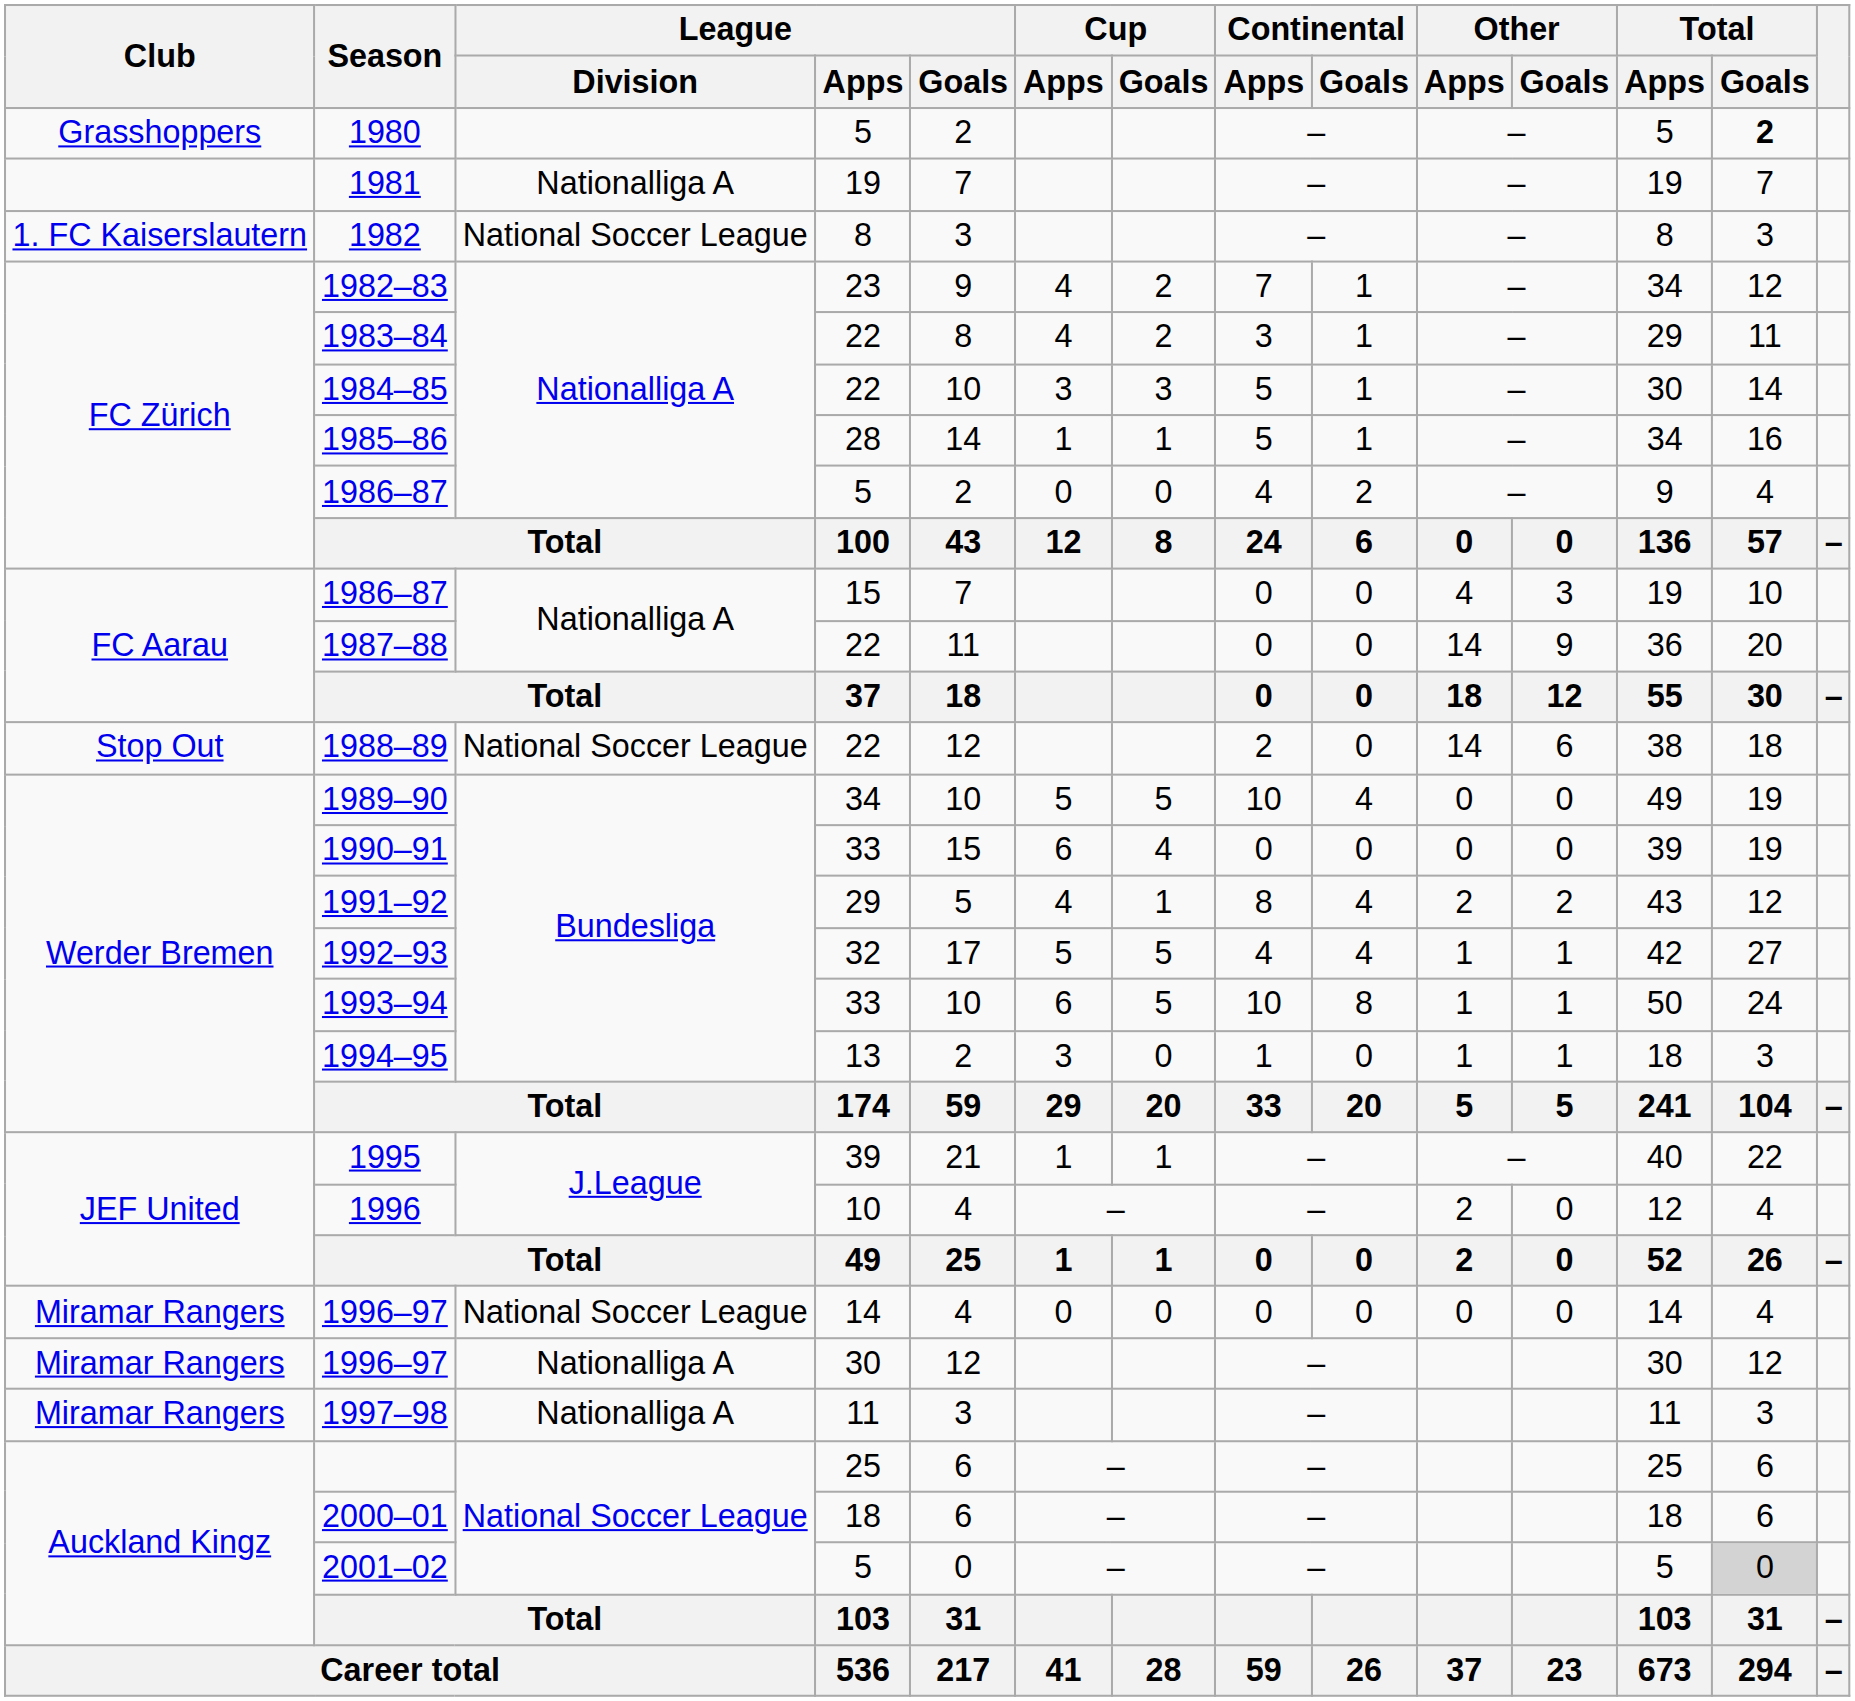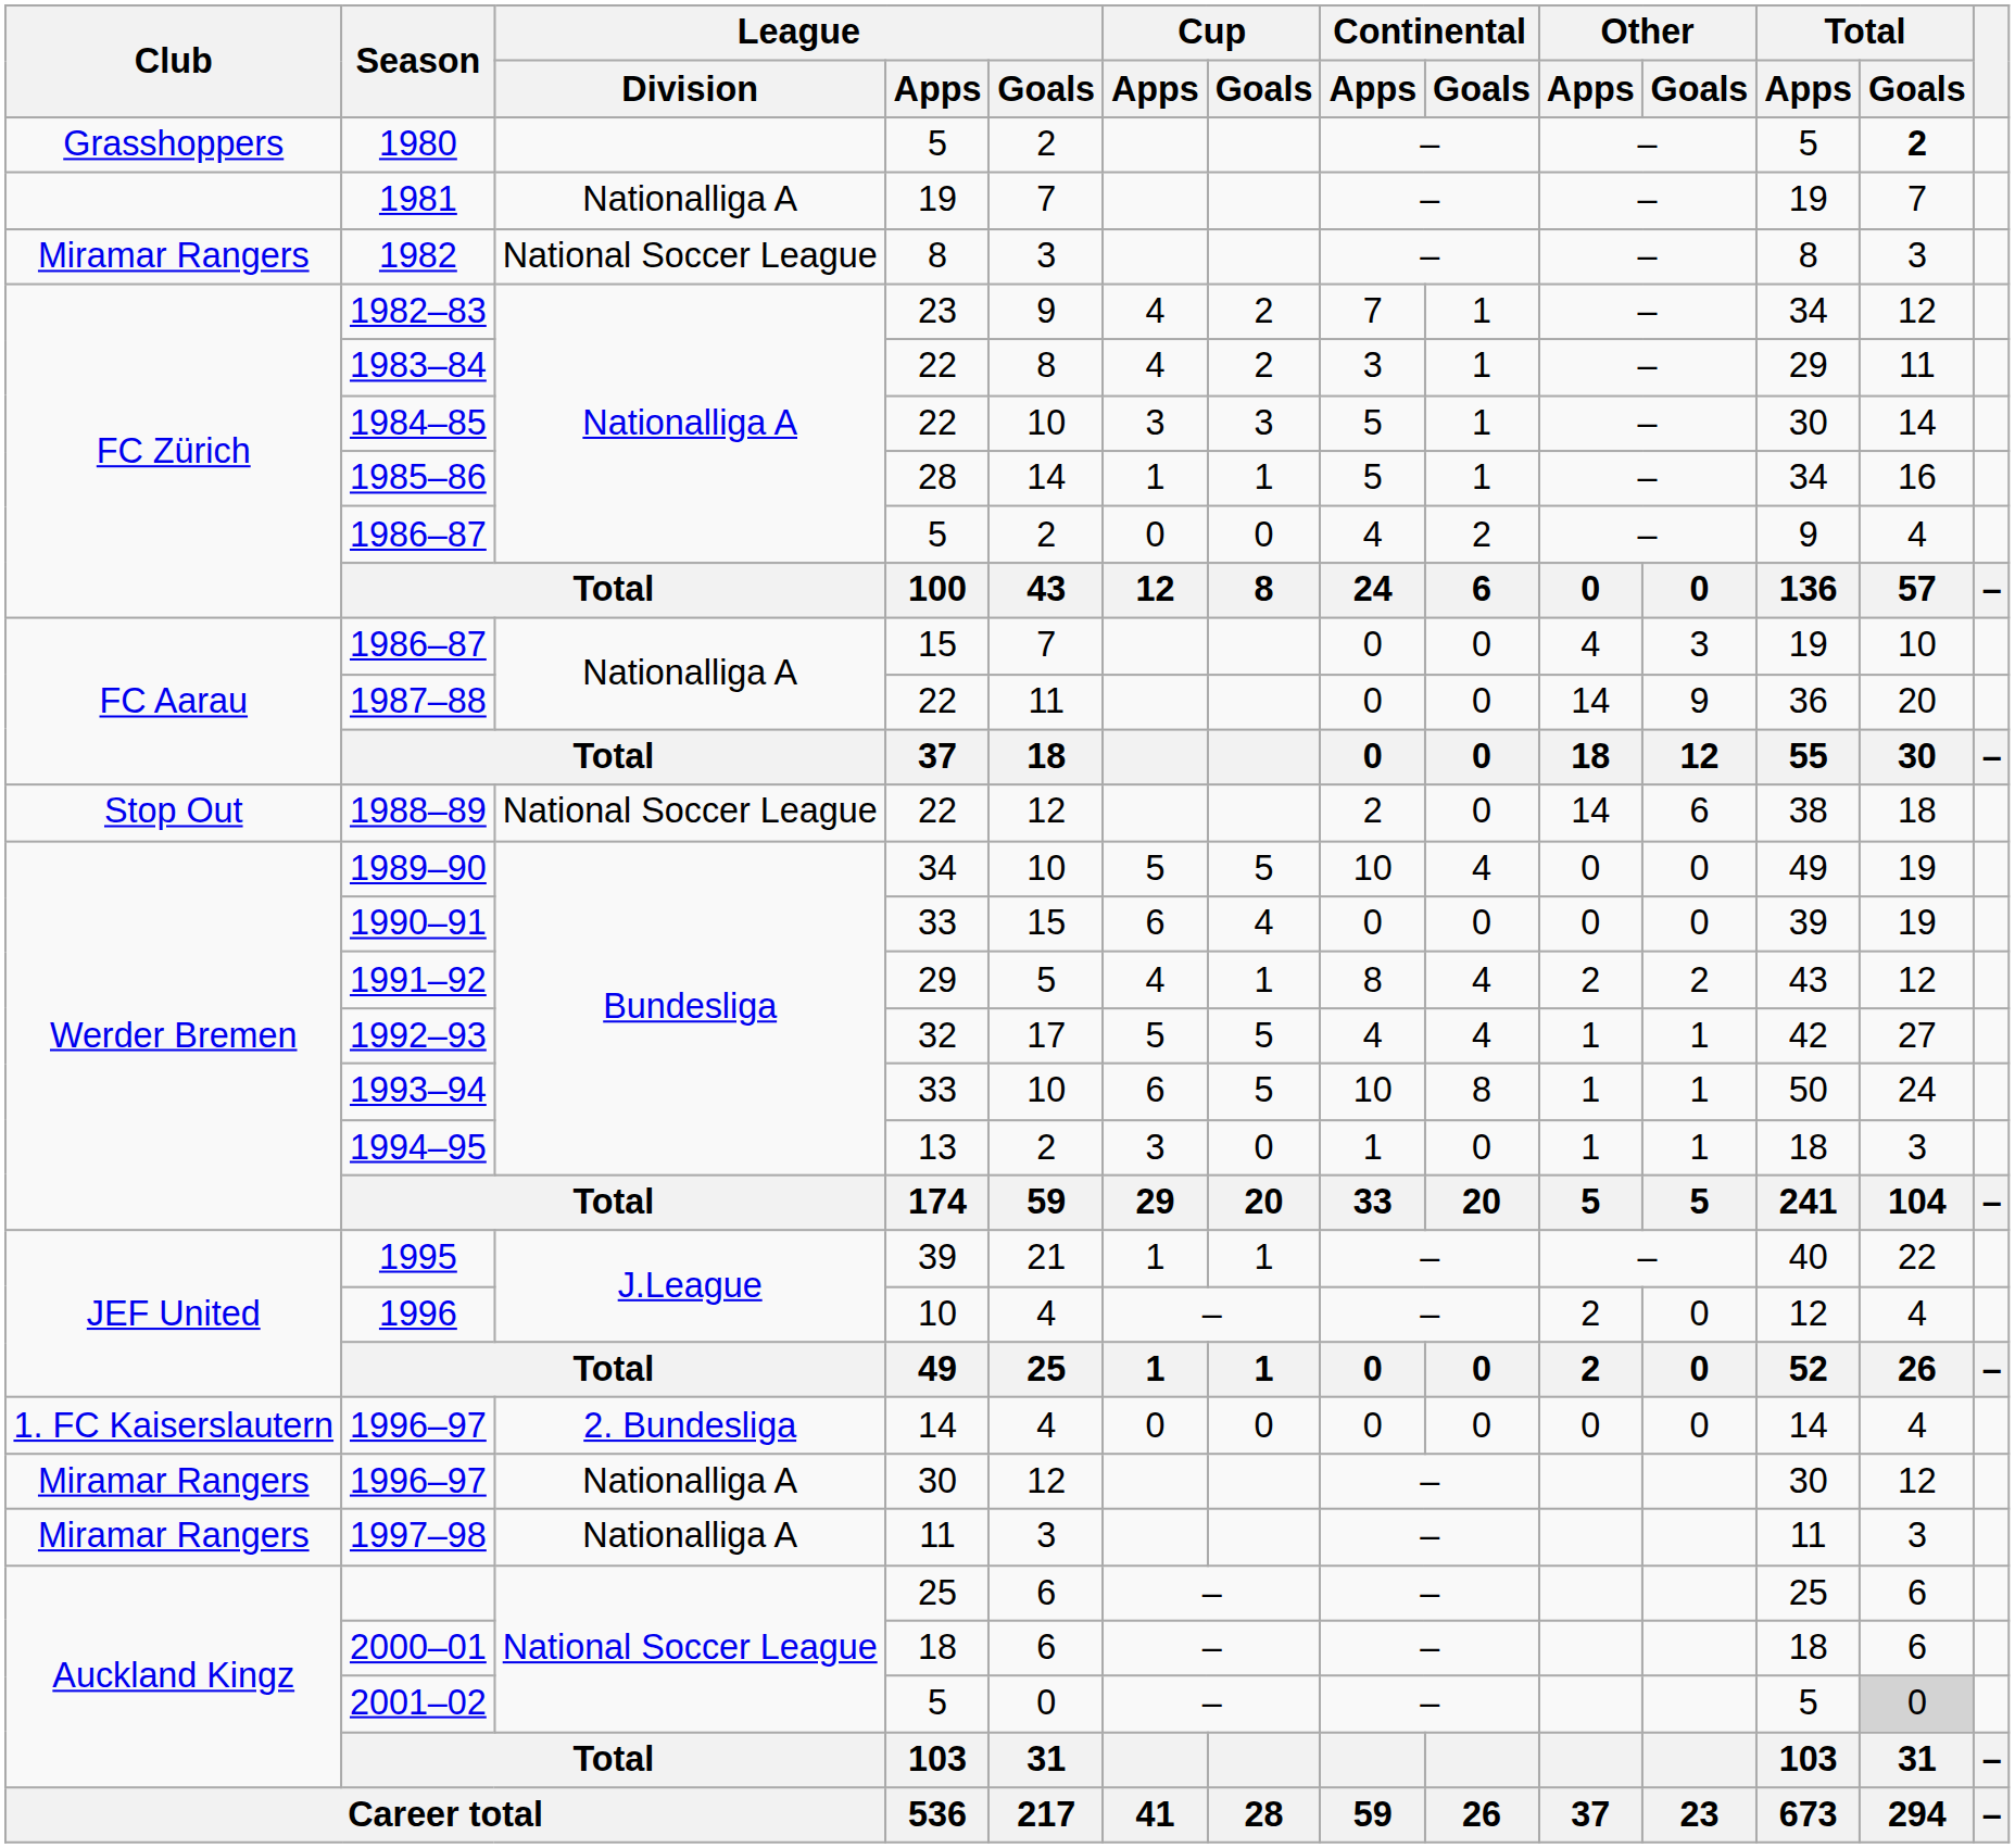 <table class="wikitable" style="text-align: center">
 <tr>
 <th rowspan="2">Club</th>
 <th rowspan="2">Season</th>
 <th colspan="3">League</th>
 <th colspan="2">Cup</th>
 <th colspan="2">Continental</th>
 <th colspan="2">Other</th>
 <th colspan="2">Total</th>
 <th rowspan="2"></th>
 </tr>
 <tr>
 <th>Division</th>
 <th>Apps</th>
 <th>Goals</th>
 <th>Apps</th>
 <th>Goals</th>
 <th>Apps</th>
 <th>Goals</th>
 <th>Apps</th>
 <th>Goals</th>
 <th>Apps</th>
 <th>Goals</th>
 </tr>
 <tr>
 <td><a href='#'>Grasshoppers</a></td>
 <td><a href='#'>1980</a></td>
 <td></td>
 <td>5</td>
 <td>2</td>
 <td></td>
 <td></td>
 <td colspan="2">–</td>
 <td colspan="2">–</td>
 <td>5</td>
 <td><strong>2</strong></td>
 <td></td>
 </tr>
 <tr>
 <td></td>
 <td><a href='#'>1981</a></td>
 <td>Nationalliga A</td>
 <td>19</td>
 <td>7</td>
 <td></td>
 <td></td>
 <td colspan="2">–</td>
 <td colspan="2">–</td>
 <td>19</td>
 <td>7</td>
 <td></td>
 </tr>
 <tr>
-<td><a href='#'>1. FC Kaiserslautern</a></td>
+<td><a href='#'>Miramar Rangers</a></td>
 <td><a href='#'>1982</a></td>
 <td>National Soccer League</td>
 <td>8</td>
 <td>3</td>
 <td></td>
 <td></td>
 <td colspan="2">–</td>
 <td colspan="2">–</td>
 <td>8</td>
 <td>3</td>
 <td></td>
 </tr>
 <tr>
 <td rowspan="6"><a href='#'>FC Zürich</a></td>
 <td><a href='#'>1982–83</a></td>
 <td rowspan="5"><a href='#'>Nationalliga A</a></td>
 <td>23</td>
 <td>9</td>
 <td>4</td>
 <td>2</td>
 <td>7</td>
 <td>1</td>
 <td colspan="2">–</td>
 <td>34</td>
 <td>12</td>
 <td></td>
 </tr>
 <tr>
 <td><a href='#'>1983–84</a></td>
 <td>22</td>
 <td>8</td>
 <td>4</td>
 <td>2</td>
 <td>3</td>
 <td>1</td>
 <td colspan="2">–</td>
 <td>29</td>
 <td>11</td>
 <td></td>
 </tr>
 <tr>
 <td><a href='#'>1984–85</a></td>
 <td>22</td>
 <td>10</td>
 <td>3</td>
 <td>3</td>
 <td>5</td>
 <td>1</td>
 <td colspan="2">–</td>
 <td>30</td>
 <td>14</td>
 <td></td>
 </tr>
 <tr>
 <td><a href='#'>1985–86</a></td>
 <td>28</td>
 <td>14</td>
 <td>1</td>
 <td>1</td>
 <td>5</td>
 <td>1</td>
 <td colspan="2">–</td>
 <td>34</td>
 <td>16</td>
 <td></td>
 </tr>
 <tr>
 <td><a href='#'>1986–87</a></td>
 <td>5</td>
 <td>2</td>
 <td>0</td>
 <td>0</td>
 <td>4</td>
 <td>2</td>
 <td colspan="2">–</td>
 <td>9</td>
 <td>4</td>
 <td></td>
 </tr>
 <tr>
 <th colspan="2">Total</th>
 <th>100</th>
 <th>43</th>
 <th>12</th>
 <th>8</th>
 <th>24</th>
 <th>6</th>
 <th>0</th>
 <th>0</th>
 <th>136</th>
 <th>57</th>
 <th>–</th>
 </tr>
 <tr>
 <td rowspan="3"><a href='#'>FC Aarau</a></td>
 <td><a href='#'>1986–87</a></td>
 <td rowspan="2">Nationalliga A</td>
 <td>15</td>
 <td>7</td>
 <td></td>
 <td></td>
 <td>0</td>
 <td>0</td>
 <td>4</td>
 <td>3</td>
 <td>19</td>
 <td>10</td>
 <td></td>
 </tr>
 <tr>
 <td><a href='#'>1987–88</a></td>
 <td>22</td>
 <td>11</td>
 <td></td>
 <td></td>
 <td>0</td>
 <td>0</td>
 <td>14</td>
 <td>9</td>
 <td>36</td>
 <td>20</td>
 <td></td>
 </tr>
 <tr>
 <th colspan="2">Total</th>
 <th>37</th>
 <th>18</th>
 <th></th>
 <th></th>
 <th>0</th>
 <th>0</th>
 <th>18</th>
 <th>12</th>
 <th>55</th>
 <th>30</th>
 <th>–</th>
 </tr>
 <tr>
 <td><a href='#'>Stop Out</a></td>
 <td><a href='#'>1988–89</a></td>
 <td>National Soccer League</td>
 <td>22</td>
 <td>12</td>
 <td></td>
 <td></td>
 <td>2</td>
 <td>0</td>
 <td>14</td>
 <td>6</td>
 <td>38</td>
 <td>18</td>
 <td></td>
 </tr>
 <tr>
 <td rowspan="7"><a href='#'>Werder Bremen</a></td>
 <td><a href='#'>1989–90</a></td>
 <td rowspan="6"><a href='#'>Bundesliga</a></td>
 <td>34</td>
 <td>10</td>
 <td>5</td>
 <td>5</td>
 <td>10</td>
 <td>4</td>
 <td>0</td>
 <td>0</td>
 <td>49</td>
 <td>19</td>
 <td></td>
 </tr>
 <tr>
 <td><a href='#'>1990–91</a></td>
 <td>33</td>
 <td>15</td>
 <td>6</td>
 <td>4</td>
 <td>0</td>
 <td>0</td>
 <td>0</td>
 <td>0</td>
 <td>39</td>
 <td>19</td>
 <td></td>
 </tr>
 <tr>
 <td><a href='#'>1991–92</a></td>
 <td>29</td>
 <td>5</td>
 <td>4</td>
 <td>1</td>
 <td>8</td>
 <td>4</td>
 <td>2</td>
 <td>2</td>
 <td>43</td>
 <td>12</td>
 <td></td>
 </tr>
 <tr>
 <td><a href='#'>1992–93</a></td>
 <td>32</td>
 <td>17</td>
 <td>5</td>
 <td>5</td>
 <td>4</td>
 <td>4</td>
 <td>1</td>
 <td>1</td>
 <td>42</td>
 <td>27</td>
 <td></td>
 </tr>
 <tr>
 <td><a href='#'>1993–94</a></td>
 <td>33</td>
 <td>10</td>
 <td>6</td>
 <td>5</td>
 <td>10</td>
 <td>8</td>
 <td>1</td>
 <td>1</td>
 <td>50</td>
 <td>24</td>
 <td></td>
 </tr>
 <tr>
 <td><a href='#'>1994–95</a></td>
 <td>13</td>
 <td>2</td>
 <td>3</td>
 <td>0</td>
 <td>1</td>
 <td>0</td>
 <td>1</td>
 <td>1</td>
 <td>18</td>
 <td>3</td>
 <td></td>
 </tr>
 <tr>
 <th colspan="2">Total</th>
 <th>174</th>
 <th>59</th>
 <th>29</th>
 <th>20</th>
 <th>33</th>
 <th>20</th>
 <th>5</th>
 <th>5</th>
 <th>241</th>
 <th>104</th>
 <th>–</th>
 </tr>
 <tr>
 <td rowspan="3"><a href='#'>JEF United</a></td>
 <td><a href='#'>1995</a></td>
 <td rowspan="2"><a href='#'>J.League</a></td>
 <td>39</td>
 <td>21</td>
 <td>1</td>
 <td>1</td>
 <td colspan=2>–</td>
 <td colspan=2>–</td>
 <td>40</td>
 <td>22</td>
 <td></td>
 </tr>
 <tr>
 <td><a href='#'>1996</a></td>
 <td>10</td>
 <td>4</td>
 <td colspan=2>–</td>
 <td colspan=2>–</td>
 <td>2</td>
 <td>0</td>
 <td>12</td>
 <td>4</td>
 <td></td>
 </tr>
 <tr>
 <th colspan="2">Total</th>
 <th>49</th>
 <th>25</th>
 <th>1</th>
 <th>1</th>
 <th>0</th>
 <th>0</th>
 <th>2</th>
 <th>0</th>
 <th>52</th>
 <th>26</th>
 <th>–</th>
 </tr>
 <tr>
-<td><a href='#'>Miramar Rangers</a></td>
+<td><a href='#'>1. FC Kaiserslautern</a></td>
 <td><a href='#'>1996–97</a></td>
-<td>National Soccer League</td>
+<td><a href='#'>2. Bundesliga</a></td>
 <td>14</td>
 <td>4</td>
 <td>0</td>
 <td>0</td>
 <td>0</td>
 <td>0</td>
 <td>0</td>
 <td>0</td>
 <td>14</td>
 <td>4</td>
 <td></td>
 </tr>
 <tr>
 <td><a href='#'>Miramar Rangers</a></td>
 <td><a href='#'>1996–97</a></td>
 <td>Nationalliga A</td>
 <td>30</td>
 <td>12</td>
 <td></td>
 <td></td>
 <td colspan=2>–</td>
 <td></td>
 <td></td>
 <td>30</td>
 <td>12</td>
 <td></td>
 </tr>
 <tr>
 <td><a href='#'>Miramar Rangers</a></td>
 <td><a href='#'>1997–98</a></td>
 <td>Nationalliga A</td>
 <td>11</td>
 <td>3</td>
 <td></td>
 <td></td>
 <td colspan=2>–</td>
 <td></td>
 <td></td>
 <td>11</td>
 <td>3</td>
 <td></td>
 </tr>
 <tr>
 <td rowspan="4"><a href='#'>Auckland Kingz</a></td>
 <td></td>
 <td rowspan="3"><a href='#'>National Soccer League</a></td>
 <td>25</td>
 <td>6</td>
 <td colspan=2>–</td>
 <td colspan=2>–</td>
 <td></td>
 <td></td>
 <td>25</td>
 <td>6</td>
 <td></td>
 </tr>
 <tr>
 <td><a href='#'>2000–01</a></td>
 <td>18</td>
 <td>6</td>
 <td colspan=2>–</td>
 <td colspan=2>–</td>
 <td></td>
 <td></td>
 <td>18</td>
 <td>6</td>
 <td></td>
 </tr>
 <tr>
 <td><a href='#'>2001–02</a></td>
 <td>5</td>
 <td>0</td>
 <td colspan=2>–</td>
 <td colspan=2>–</td>
 <td></td>
 <td></td>
 <td>5</td>
 <td style="background: lightgrey;">0</td>
 <td></td>
 </tr>
 <tr>
 <th colspan="2">Total</th>
 <th>103</th>
 <th>31</th>
 <th></th>
 <th></th>
 <th></th>
 <th></th>
 <th></th>
 <th></th>
 <th>103</th>
 <th>31</th>
 <th>–</th>
 </tr>
 <tr>
 <th colspan="3">Career total</th>
 <th>536</th>
 <th>217</th>
 <th>41</th>
 <th>28</th>
 <th>59</th>
 <th>26</th>
 <th>37</th>
 <th>23</th>
 <th>673</th>
 <th>294</th>
 <th>–</th>
 </tr>
 </table>
